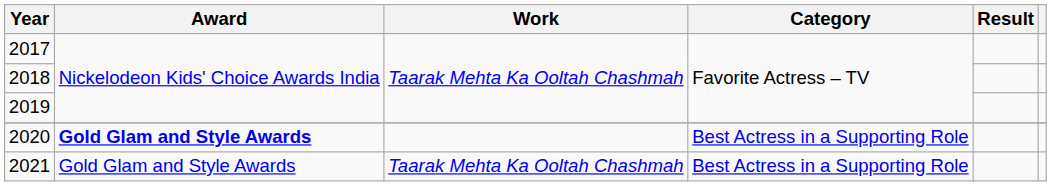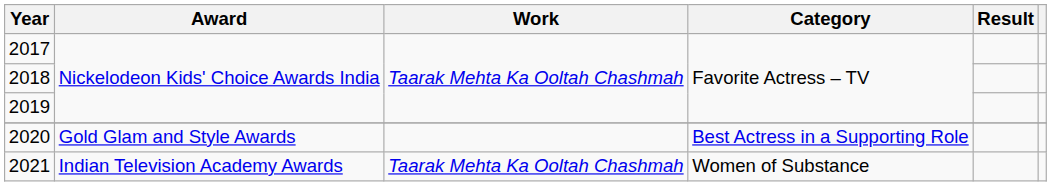 <table class="wikitable">
 <tr>
 <th>Year</th>
 <th>Award</th>
 <th>Work</th>
 <th>Category</th>
 <th>Result</th>
 <th></th>
 </tr>
 <tr>
 <td>2017</td>
 <td rowspan="3"><a href='#'>Nickelodeon Kids' Choice Awards India</a></td>
 <td rowspan="3"><em><a href='#'>Taarak Mehta Ka Ooltah Chashmah</a></em></td>
 <td rowspan="3">Favorite Actress – TV</td>
 <td></td>
 <td></td>
 </tr>
 <tr>
 <td>2018</td>
 <td></td>
 <td></td>
 </tr>
 <tr>
 <td>2019</td>
 <td></td>
 <td></td>
 </tr>
 <tr>
 </tr>
 <tr>
 <td>2020</td>
-<td><strong><a href='#'>Gold Glam and Style Awards</a></strong></td>
+<td><a href='#'>Gold Glam and Style Awards</a></td>
 <td></td>
 <td><a href='#'>Best Actress in a Supporting Role</a></td>
 <td></td>
 <td></td>
 </tr>
 <tr>
 <td>2021</td>
-<td><a href='#'>Gold Glam and Style Awards</a></td>
+<td><a href='#'>Indian Television Academy Awards</a></td>
 <td><em><a href='#'>Taarak Mehta Ka Ooltah Chashmah</a></em></td>
-<td><a href='#'>Best Actress in a Supporting Role</a></td>
+<td>Women of Substance</td>
 <td></td>
 <td></td>
 </tr>
 </table>
